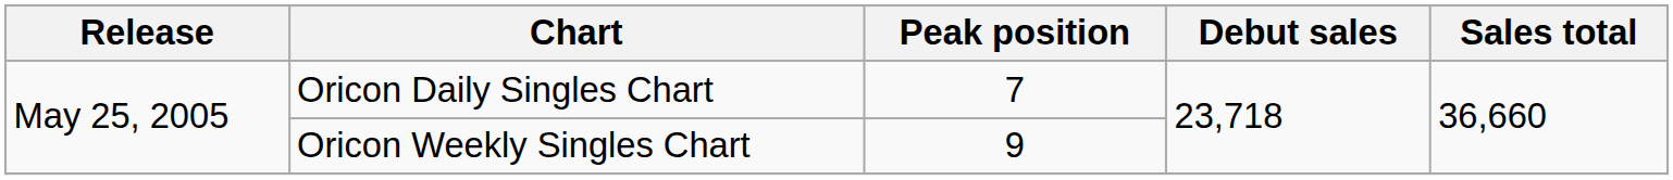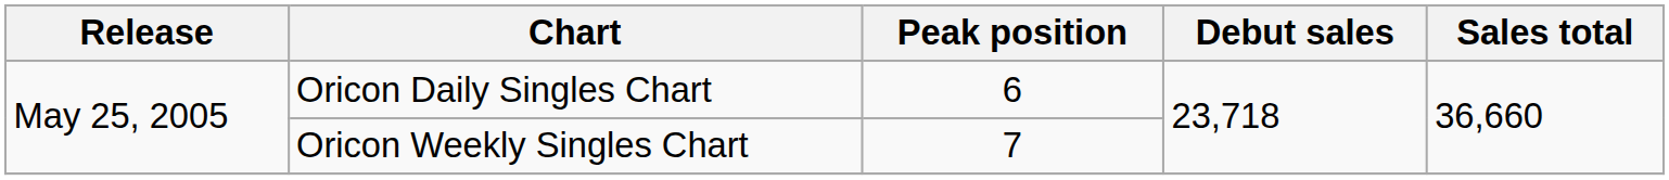 <table class="wikitable" width="750px">
 <tr>
 <th>Release</th>
 <th>Chart</th>
 <th>Peak position</th>
 <th>Debut sales</th>
 <th>Sales total</th>
 </tr>
 <tr>
 <td rowspan="2">May 25, 2005</td>
 <td>Oricon Daily Singles Chart</td>
-<td align="center">7</td>
+<td align="center">6</td>
 <td rowspan="2">23,718</td>
 <td rowspan="2">36,660</td>
 </tr>
 <tr>
 <td>Oricon Weekly Singles Chart</td>
-<td align="center">9</td>
+<td align="center">7</td>
 </tr>
 <tr>
 </tr>
 </table>
